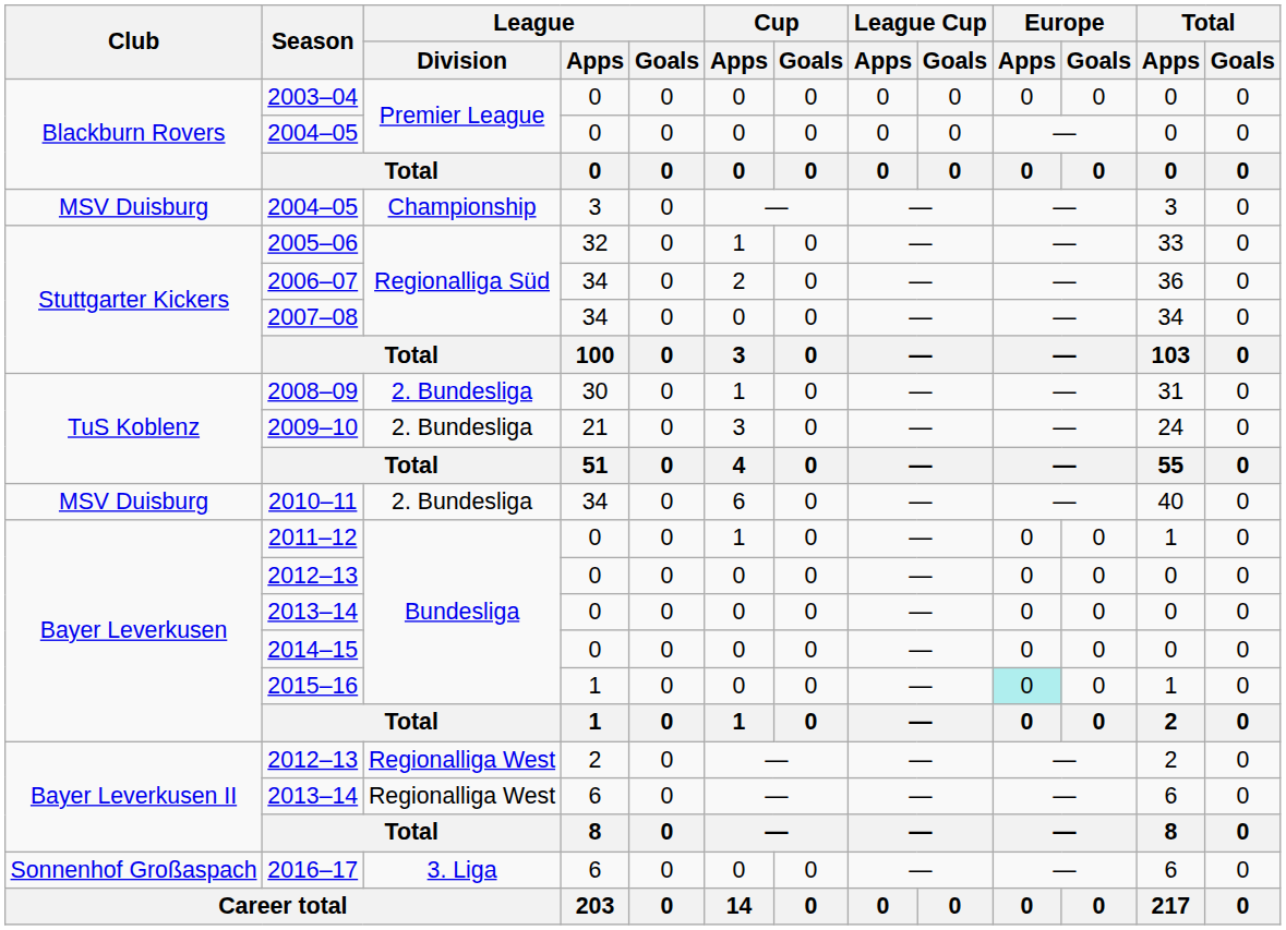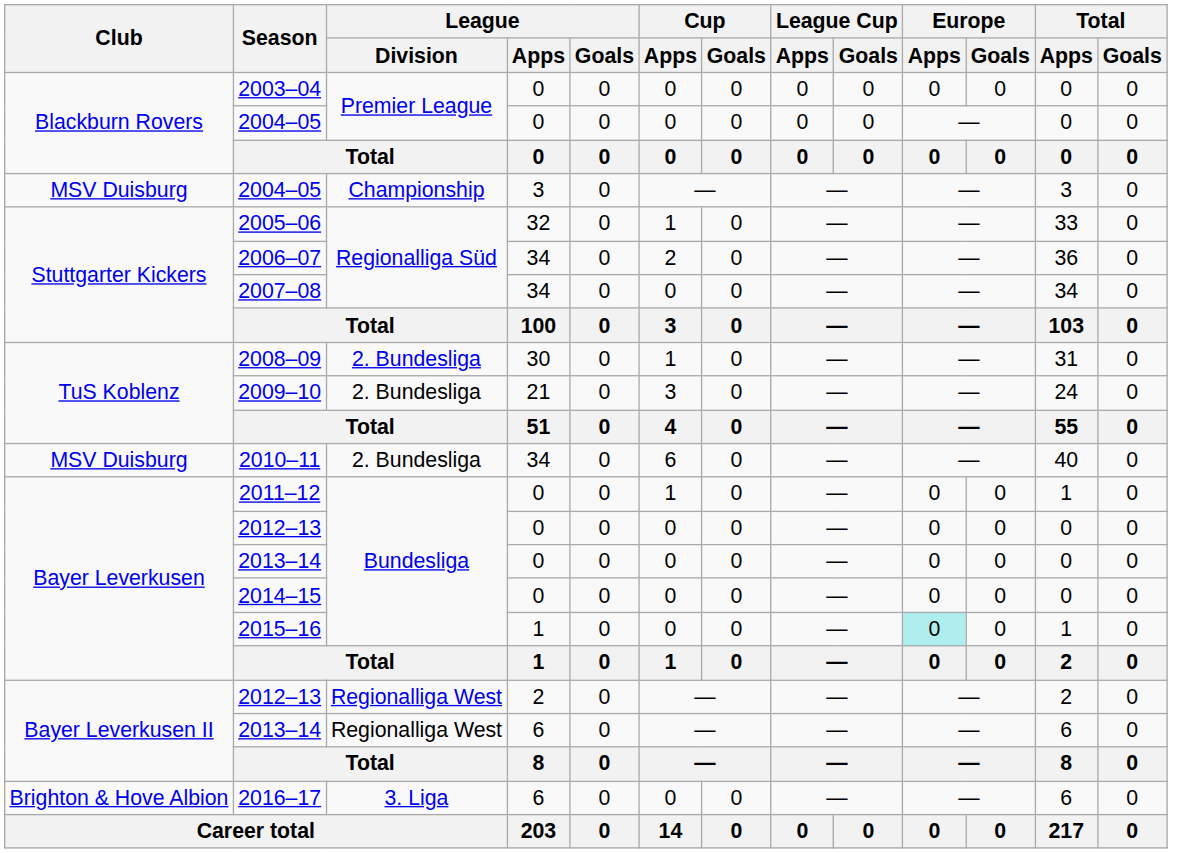 <table class="wikitable" style="text-align: center">
 <tr>
 <th rowspan="2">Club</th>
 <th rowspan="2">Season</th>
 <th colspan="3">League</th>
 <th colspan="2">Cup</th>
 <th colspan="2">League Cup</th>
 <th colspan="2">Europe</th>
 <th colspan="2">Total</th>
 </tr>
 <tr>
 <th>Division</th>
 <th>Apps</th>
 <th>Goals</th>
 <th>Apps</th>
 <th>Goals</th>
 <th>Apps</th>
 <th>Goals</th>
 <th>Apps</th>
 <th>Goals</th>
 <th>Apps</th>
 <th>Goals</th>
 </tr>
 <tr>
 <td rowspan="3"><a href='#'>Blackburn Rovers</a></td>
 <td><a href='#'>2003–04</a></td>
 <td rowspan="2"><a href='#'>Premier League</a></td>
 <td>0</td>
 <td>0</td>
 <td>0</td>
 <td>0</td>
 <td>0</td>
 <td>0</td>
 <td>0</td>
 <td>0</td>
 <td>0</td>
 <td>0</td>
 </tr>
 <tr>
 <td><a href='#'>2004–05</a></td>
 <td>0</td>
 <td>0</td>
 <td>0</td>
 <td>0</td>
 <td>0</td>
 <td>0</td>
 <td colspan="2">—</td>
 <td>0</td>
 <td>0</td>
 </tr>
 <tr>
 <th colspan="2">Total</th>
 <th>0</th>
 <th>0</th>
 <th>0</th>
 <th>0</th>
 <th>0</th>
 <th>0</th>
 <th>0</th>
 <th>0</th>
 <th>0</th>
 <th>0</th>
 </tr>
 <tr>
 <td><a href='#'>MSV Duisburg</a></td>
 <td><a href='#'>2004–05</a></td>
 <td><a href='#'>Championship</a></td>
 <td>3</td>
 <td>0</td>
 <td colspan="2">—</td>
 <td colspan="2">—</td>
 <td colspan="2">—</td>
 <td>3</td>
 <td>0</td>
 </tr>
 <tr>
 <td rowspan="4"><a href='#'>Stuttgarter Kickers</a></td>
 <td><a href='#'>2005–06</a></td>
 <td rowspan="3"><a href='#'>Regionalliga Süd</a></td>
 <td>32</td>
 <td>0</td>
 <td>1</td>
 <td>0</td>
 <td colspan="2">—</td>
 <td colspan="2">—</td>
 <td>33</td>
 <td>0</td>
 </tr>
 <tr>
 <td><a href='#'>2006–07</a></td>
 <td>34</td>
 <td>0</td>
 <td>2</td>
 <td>0</td>
 <td colspan="2">—</td>
 <td colspan="2">—</td>
 <td>36</td>
 <td>0</td>
 </tr>
 <tr>
 <td><a href='#'>2007–08</a></td>
 <td>34</td>
 <td>0</td>
 <td>0</td>
 <td>0</td>
 <td colspan="2">—</td>
 <td colspan="2">—</td>
 <td>34</td>
 <td>0</td>
 </tr>
 <tr>
 <th colspan="2">Total</th>
 <th>100</th>
 <th>0</th>
 <th>3</th>
 <th>0</th>
 <th colspan="2">—</th>
 <th colspan="2">—</th>
 <th>103</th>
 <th>0</th>
 </tr>
 <tr>
 <td rowspan="3"><a href='#'>TuS Koblenz</a></td>
 <td><a href='#'>2008–09</a></td>
 <td><a href='#'>2. Bundesliga</a></td>
 <td>30</td>
 <td>0</td>
 <td>1</td>
 <td>0</td>
 <td colspan="2">—</td>
 <td colspan="2">—</td>
 <td>31</td>
 <td>0</td>
 </tr>
 <tr>
 <td><a href='#'>2009–10</a></td>
 <td>2. Bundesliga</td>
 <td>21</td>
 <td>0</td>
 <td>3</td>
 <td>0</td>
 <td colspan="2">—</td>
 <td colspan="2">—</td>
 <td>24</td>
 <td>0</td>
 </tr>
 <tr>
 <th colspan="2">Total</th>
 <th>51</th>
 <th>0</th>
 <th>4</th>
 <th>0</th>
 <th colspan="2">—</th>
 <th colspan="2">—</th>
 <th>55</th>
 <th>0</th>
 </tr>
 <tr>
 <td><a href='#'>MSV Duisburg</a></td>
 <td><a href='#'>2010–11</a></td>
 <td>2. Bundesliga</td>
 <td>34</td>
 <td>0</td>
 <td>6</td>
 <td>0</td>
 <td colspan="2">—</td>
 <td colspan="2">—</td>
 <td>40</td>
 <td>0</td>
 </tr>
 <tr>
 <td rowspan="6"><a href='#'>Bayer Leverkusen</a></td>
 <td><a href='#'>2011–12</a></td>
 <td rowspan="5"><a href='#'>Bundesliga</a></td>
 <td>0</td>
 <td>0</td>
 <td>1</td>
 <td>0</td>
 <td colspan="2">—</td>
 <td>0</td>
 <td>0</td>
 <td>1</td>
 <td>0</td>
 </tr>
 <tr>
 <td><a href='#'>2012–13</a></td>
 <td>0</td>
 <td>0</td>
 <td>0</td>
 <td>0</td>
 <td colspan="2">—</td>
 <td>0</td>
 <td>0</td>
 <td>0</td>
 <td>0</td>
 </tr>
 <tr>
 <td><a href='#'>2013–14</a></td>
 <td>0</td>
 <td>0</td>
 <td>0</td>
 <td>0</td>
 <td colspan="2">—</td>
 <td>0</td>
 <td>0</td>
 <td>0</td>
 <td>0</td>
 </tr>
 <tr>
 <td><a href='#'>2014–15</a></td>
 <td>0</td>
 <td>0</td>
 <td>0</td>
 <td>0</td>
 <td colspan="2">—</td>
 <td>0</td>
 <td>0</td>
 <td>0</td>
 <td>0</td>
 </tr>
 <tr>
 <td><a href='#'>2015–16</a></td>
 <td>1</td>
 <td>0</td>
 <td>0</td>
 <td>0</td>
 <td colspan="2">—</td>
 <td style="background: paleturquoise;">0</td>
 <td>0</td>
 <td>1</td>
 <td>0</td>
 </tr>
 <tr>
 <th colspan="2">Total</th>
 <th>1</th>
 <th>0</th>
 <th>1</th>
 <th>0</th>
 <th colspan="2">—</th>
 <th>0</th>
 <th>0</th>
 <th>2</th>
 <th>0</th>
 </tr>
 <tr>
 <td rowspan="3"><a href='#'>Bayer Leverkusen II</a></td>
 <td><a href='#'>2012–13</a></td>
 <td><a href='#'>Regionalliga West</a></td>
 <td>2</td>
 <td>0</td>
 <td colspan="2">—</td>
 <td colspan="2">—</td>
 <td colspan="2">—</td>
 <td>2</td>
 <td>0</td>
 </tr>
 <tr>
 <td><a href='#'>2013–14</a></td>
 <td>Regionalliga West</td>
 <td>6</td>
 <td>0</td>
 <td colspan="2">—</td>
 <td colspan="2">—</td>
 <td colspan="2">—</td>
 <td>6</td>
 <td>0</td>
 </tr>
 <tr>
 <th colspan="2">Total</th>
 <th>8</th>
 <th>0</th>
 <th colspan="2">—</th>
 <th colspan="2">—</th>
 <th colspan="2">—</th>
 <th>8</th>
 <th>0</th>
 </tr>
 <tr>
-<td><a href='#'>Sonnenhof Großaspach</a></td>
+<td><a href='#'>Brighton & Hove Albion</a></td>
 <td><a href='#'>2016–17</a></td>
 <td><a href='#'>3. Liga</a></td>
 <td>6</td>
 <td>0</td>
 <td>0</td>
 <td>0</td>
 <td colspan="2">—</td>
 <td colspan="2">—</td>
 <td>6</td>
 <td>0</td>
 </tr>
 <tr>
 <th colspan="3">Career total</th>
 <th>203</th>
 <th>0</th>
 <th>14</th>
 <th>0</th>
 <th>0</th>
 <th>0</th>
 <th>0</th>
 <th>0</th>
 <th>217</th>
 <th>0</th>
 </tr>
 </table>
